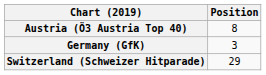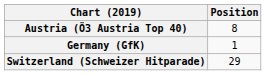 <table class="wikitable sortable plainrowheaders" style="text-align:center">
 <tr>
 <th scope="col">Chart (2019)</th>
 <th scope="col">Position</th>
 </tr>
 <tr>
 <th scope="row">Austria (Ö3 Austria Top 40)</th>
 <td>8</td>
 </tr>
 <tr>
 <th scope="row">Germany (GfK)</th>
-<td>3</td>
+<td>1</td>
 </tr>
 <tr>
 <th scope="row">Switzerland (Schweizer Hitparade)</th>
 <td>29</td>
 </tr>
 </table>
